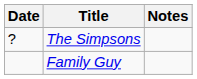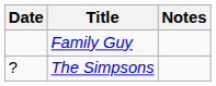 <table class="wikitable sortable">
 <tr>
 <th>Date</th>
 <th>Title</th>
 <th>Notes</th>
 </tr>
 <tr>
+<td></td>
+<td><em><a href='#'>Family Guy</a></em></td>
+<td></td>
+</tr>
+<tr>
 <td>?</td>
 <td><em><a href='#'>The Simpsons</a></em></td>
 <td></td>
 </tr>
-<tr>
-<td></td>
-<td><em><a href='#'>Family Guy</a></em></td>
-<td></td>
-</tr>
 </table>
